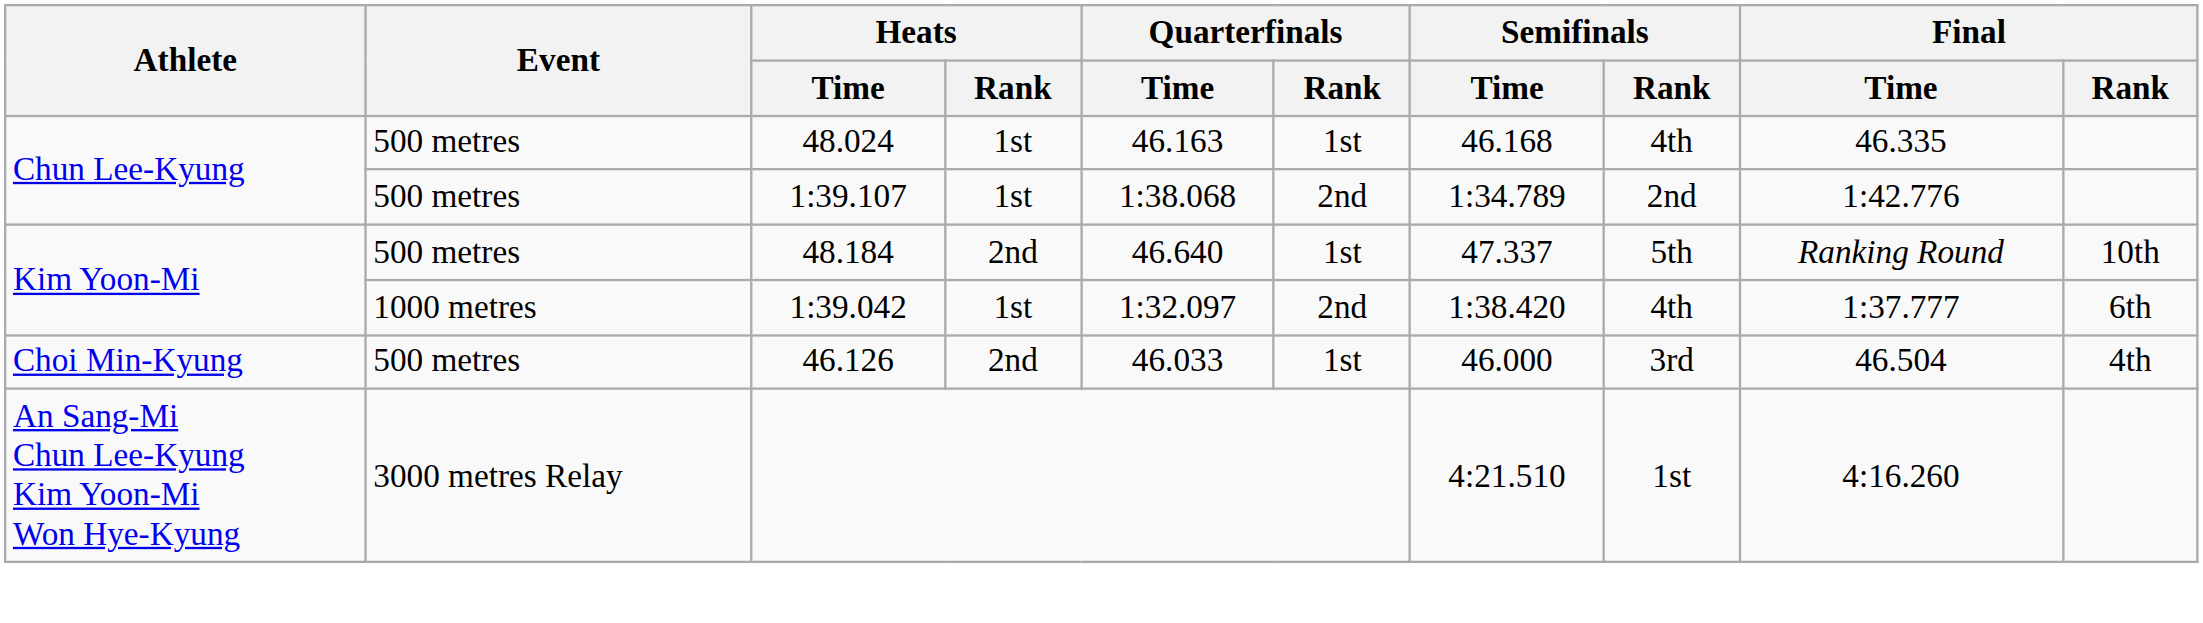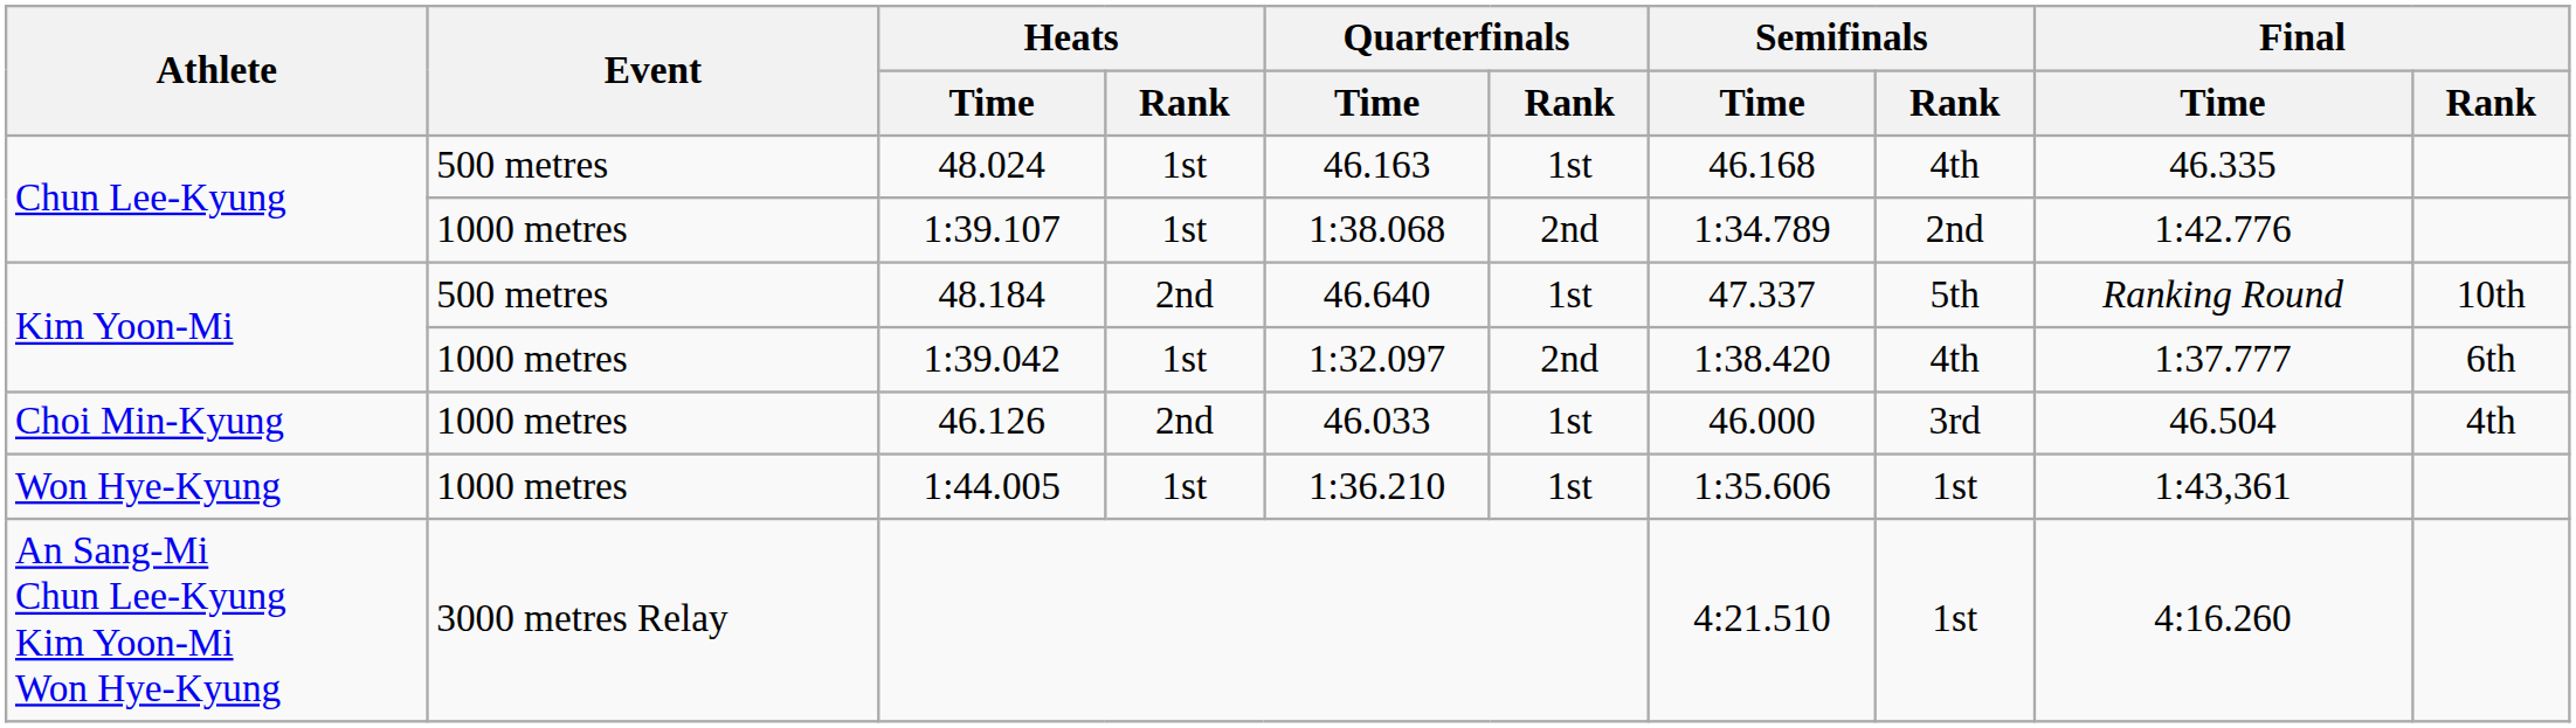 <table class="wikitable" style="font-size:90%; text-align:center; width:60%">
 <tr>
 <th rowspan="2">Athlete</th>
 <th rowspan="2">Event</th>
 <th colspan="2">Heats</th>
 <th colspan="2">Quarterfinals</th>
 <th colspan="2">Semifinals</th>
 <th colspan="2">Final</th>
 </tr>
 <tr>
 <th>Time</th>
 <th>Rank</th>
 <th>Time</th>
 <th>Rank</th>
 <th>Time</th>
 <th>Rank</th>
 <th>Time</th>
 <th>Rank</th>
 </tr>
 <tr>
 <td align=left rowspan=2><a href='#'>Chun Lee-Kyung</a></td>
 <td align=left>500 metres</td>
 <td>48.024</td>
 <td>1st</td>
 <td>46.163</td>
 <td>1st</td>
 <td>46.168</td>
 <td>4th</td>
 <td>46.335</td>
 <td></td>
 </tr>
 <tr>
-<td align=left>500 metres</td>
+<td align=left>1000 metres</td>
 <td>1:39.107</td>
 <td>1st</td>
 <td>1:38.068</td>
 <td>2nd</td>
 <td>1:34.789</td>
 <td>2nd</td>
 <td>1:42.776</td>
 <td></td>
 </tr>
 <tr>
 <td align=left rowspan=2><a href='#'>Kim Yoon-Mi</a></td>
 <td align=left>500 metres</td>
 <td>48.184</td>
 <td>2nd</td>
 <td>46.640</td>
 <td>1st</td>
 <td>47.337</td>
 <td>5th</td>
 <td><em>Ranking Round</em></td>
 <td>10th</td>
 </tr>
 <tr>
 <td align=left>1000 metres</td>
 <td>1:39.042</td>
 <td>1st</td>
 <td>1:32.097</td>
 <td>2nd</td>
 <td>1:38.420</td>
 <td>4th</td>
 <td>1:37.777</td>
 <td>6th</td>
 </tr>
 <tr>
 <td align=left rowspan=1><a href='#'>Choi Min-Kyung</a></td>
-<td align=left>500 metres</td>
+<td align=left>1000 metres</td>
 <td>46.126</td>
 <td>2nd</td>
 <td>46.033</td>
 <td>1st</td>
 <td>46.000</td>
 <td>3rd</td>
 <td>46.504</td>
 <td>4th</td>
+</tr>
+<tr>
+<td align=left rowspan=1><a href='#'>Won Hye-Kyung</a></td>
+<td align=left>1000 metres</td>
+<td>1:44.005</td>
+<td>1st</td>
+<td>1:36.210</td>
+<td>1st</td>
+<td>1:35.606</td>
+<td>1st</td>
+<td>1:43,361</td>
+<td></td>
 </tr>
 <tr>
 <td align=left rowspan=1><a href='#'>An Sang-Mi</a> <br> <a href='#'>Chun Lee-Kyung</a> <br> <a href='#'>Kim Yoon-Mi</a> <br> <a href='#'>Won Hye-Kyung</a></td>
 <td align=left>3000 metres Relay</td>
 <td colspan=4></td>
 <td>4:21.510</td>
 <td>1st</td>
 <td>4:16.260</td>
 <td></td>
 </tr>
 </table>
